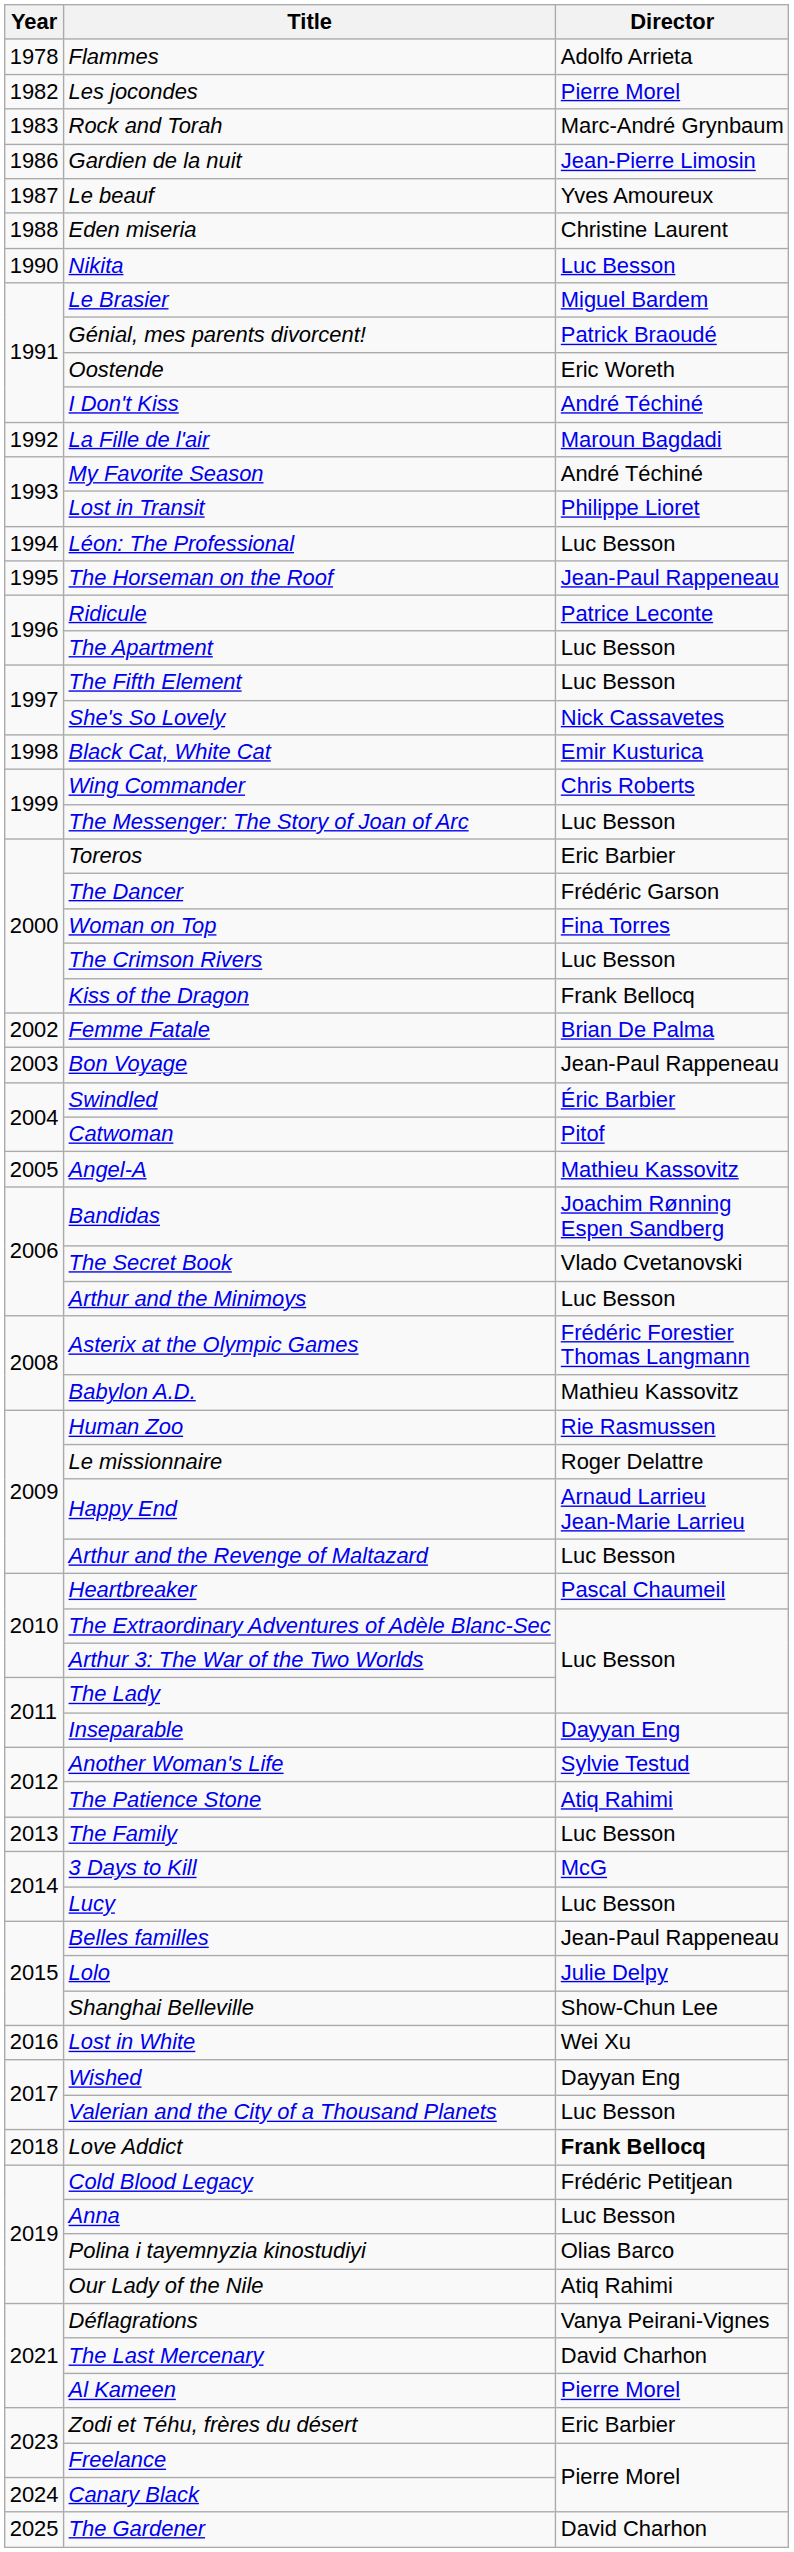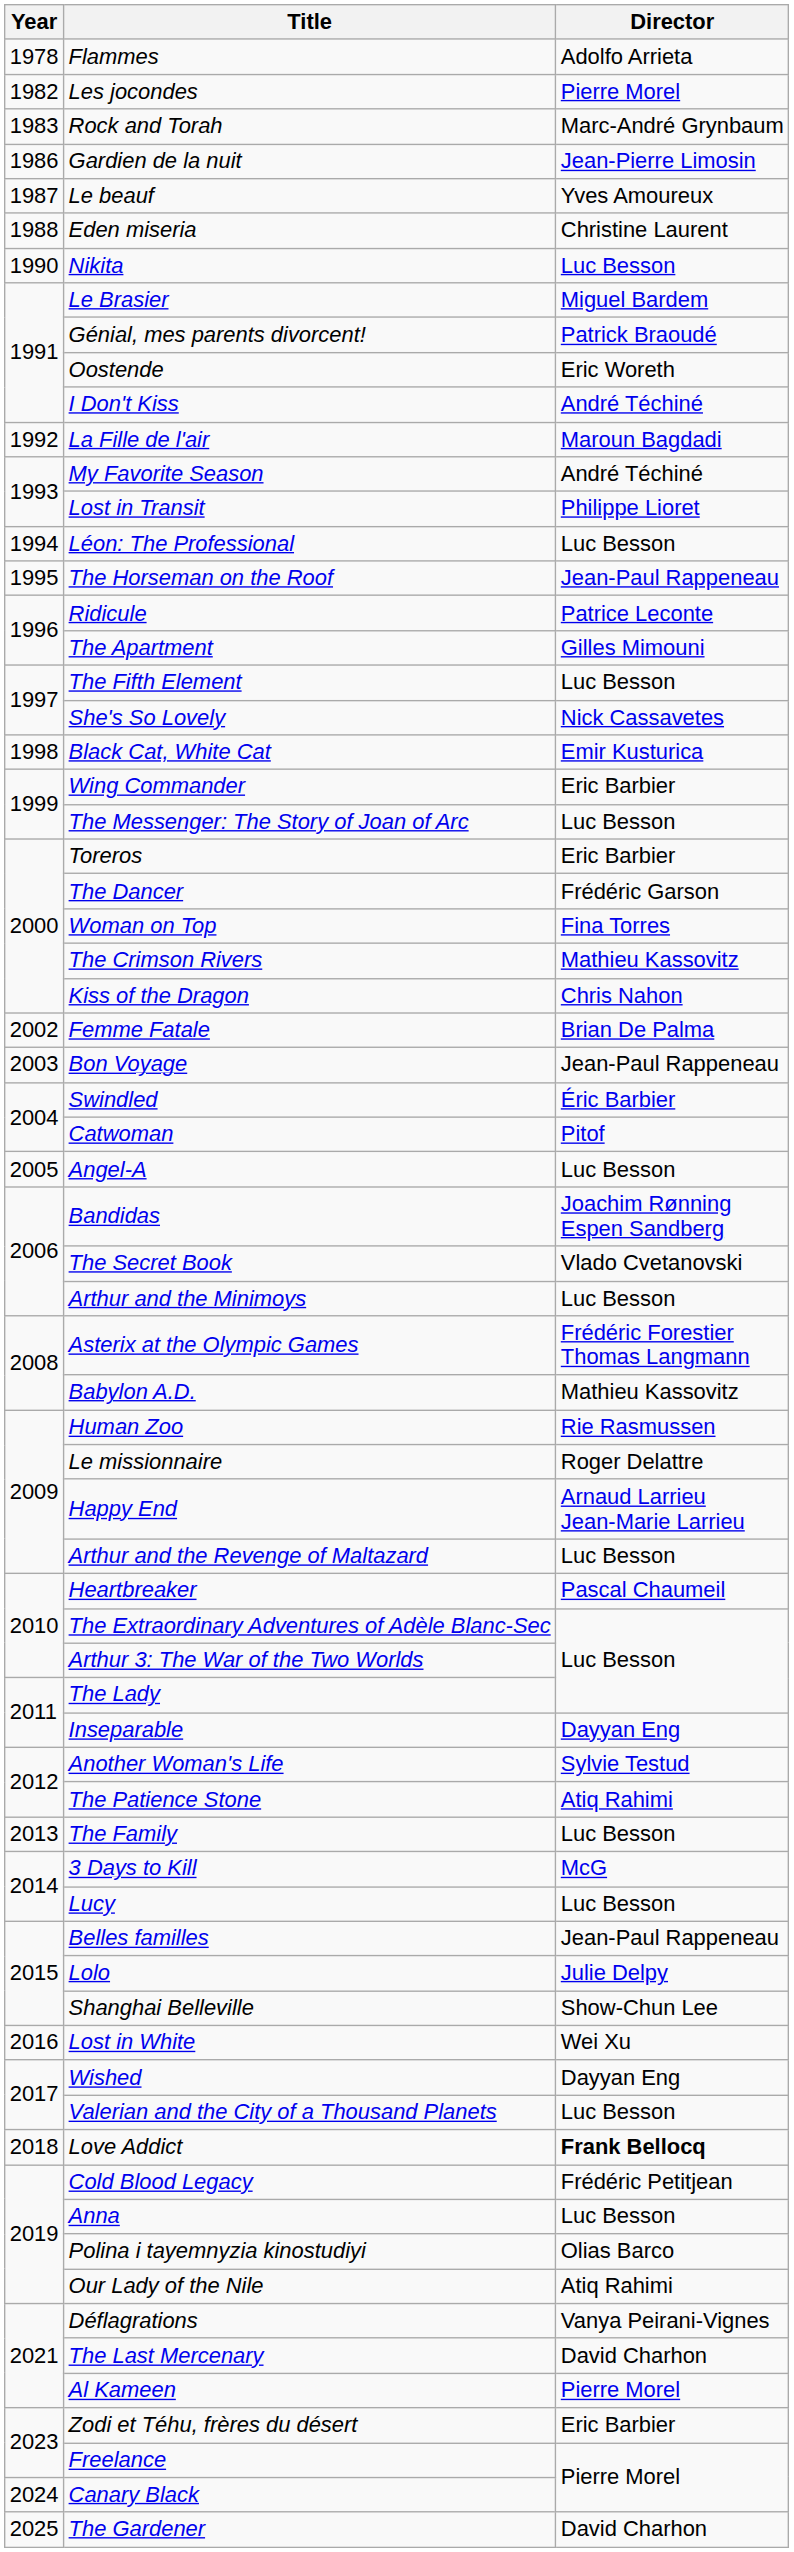 <table class="wikitable">
 <tr>
 <th>Year</th>
 <th>Title</th>
 <th>Director</th>
 </tr>
 <tr>
 <td>1978</td>
 <td><em>Flammes</em></td>
 <td>Adolfo Arrieta</td>
 </tr>
 <tr>
 <td>1982</td>
 <td><em>Les jocondes</em></td>
 <td><a href='#'>Pierre Morel</a></td>
 </tr>
 <tr>
 <td>1983</td>
 <td><em>Rock and Torah</em></td>
 <td>Marc-André Grynbaum</td>
 </tr>
 <tr>
 <td>1986</td>
 <td><em>Gardien de la nuit</em></td>
 <td><a href='#'>Jean-Pierre Limosin</a></td>
 </tr>
 <tr>
 <td>1987</td>
 <td><em>Le beauf</em></td>
 <td>Yves Amoureux</td>
 </tr>
 <tr>
 <td>1988</td>
 <td><em>Eden miseria</em></td>
 <td>Christine Laurent</td>
 </tr>
 <tr>
 <td>1990</td>
 <td><em><a href='#'>Nikita</a></em></td>
 <td><a href='#'>Luc Besson</a></td>
 </tr>
 <tr>
 <td rowspan=4>1991</td>
 <td><em><a href='#'>Le Brasier</a></em></td>
 <td><a href='#'>Miguel Bardem</a></td>
 </tr>
 <tr>
 <td><em>Génial, mes parents divorcent!</em></td>
 <td><a href='#'>Patrick Braoudé</a></td>
 </tr>
 <tr>
 <td><em>Oostende</em></td>
 <td>Eric Woreth</td>
 </tr>
 <tr>
 <td><em><a href='#'>I Don't Kiss</a></em></td>
 <td><a href='#'>André Téchiné</a></td>
 </tr>
 <tr>
 <td>1992</td>
 <td><em><a href='#'>La Fille de l'air</a></em></td>
 <td><a href='#'>Maroun Bagdadi</a></td>
 </tr>
 <tr>
 <td rowspan=2>1993</td>
 <td><em><a href='#'>My Favorite Season</a></em></td>
 <td>André Téchiné</td>
 </tr>
 <tr>
 <td><em><a href='#'>Lost in Transit</a></em></td>
 <td><a href='#'>Philippe Lioret</a></td>
 </tr>
 <tr>
 <td>1994</td>
 <td><em><a href='#'>Léon: The Professional</a></em></td>
 <td>Luc Besson</td>
 </tr>
 <tr>
 <td>1995</td>
 <td><em><a href='#'>The Horseman on the Roof</a></em></td>
 <td><a href='#'>Jean-Paul Rappeneau</a></td>
 </tr>
 <tr>
 <td rowspan=2>1996</td>
 <td><em><a href='#'>Ridicule</a></em></td>
 <td><a href='#'>Patrice Leconte</a></td>
 </tr>
 <tr>
 <td><em><a href='#'>The Apartment</a></em></td>
-<td>Luc Besson</td>
+<td><a href='#'>Gilles Mimouni</a></td>
 </tr>
 <tr>
 <td rowspan=2>1997</td>
 <td><em><a href='#'>The Fifth Element</a></em></td>
 <td>Luc Besson</td>
 </tr>
 <tr>
 <td><em><a href='#'>She's So Lovely</a></em></td>
 <td><a href='#'>Nick Cassavetes</a></td>
 </tr>
 <tr>
 <td>1998</td>
 <td><em><a href='#'>Black Cat, White Cat</a></em></td>
 <td><a href='#'>Emir Kusturica</a></td>
 </tr>
 <tr>
 <td rowspan=2>1999</td>
 <td><em><a href='#'>Wing Commander</a></em></td>
-<td><a href='#'>Chris Roberts</a></td>
+<td>Eric Barbier</td>
 </tr>
 <tr>
 <td><em><a href='#'>The Messenger: The Story of Joan of Arc</a></em></td>
 <td>Luc Besson</td>
 </tr>
 <tr>
 <td rowspan=5>2000</td>
 <td><em>Toreros</em></td>
 <td>Eric Barbier</td>
 </tr>
 <tr>
 <td><em><a href='#'>The Dancer</a></em></td>
 <td>Frédéric Garson</td>
 </tr>
 <tr>
 <td><em><a href='#'>Woman on Top</a></em></td>
 <td><a href='#'>Fina Torres</a></td>
 </tr>
 <tr>
 <td><em><a href='#'>The Crimson Rivers</a></em></td>
-<td>Luc Besson</td>
+<td><a href='#'>Mathieu Kassovitz</a></td>
 </tr>
 <tr>
 <td><em><a href='#'>Kiss of the Dragon</a></em></td>
-<td>Frank Bellocq</td>
+<td><a href='#'>Chris Nahon</a></td>
 </tr>
 <tr>
 <td>2002</td>
 <td><em><a href='#'>Femme Fatale</a></em></td>
 <td><a href='#'>Brian De Palma</a></td>
 </tr>
 <tr>
 <td>2003</td>
 <td><em><a href='#'>Bon Voyage</a></em></td>
 <td>Jean-Paul Rappeneau</td>
 </tr>
 <tr>
 <td rowspan=2>2004</td>
 <td><em><a href='#'>Swindled</a></em></td>
 <td><a href='#'>Éric Barbier</a></td>
 </tr>
 <tr>
 <td><em><a href='#'>Catwoman</a></em></td>
 <td><a href='#'>Pitof</a></td>
 </tr>
 <tr>
 <td>2005</td>
 <td><em><a href='#'>Angel-A</a></em></td>
-<td><a href='#'>Mathieu Kassovitz</a></td>
+<td>Luc Besson</td>
 </tr>
 <tr>
 <td rowspan=3>2006</td>
 <td><em><a href='#'>Bandidas</a></em></td>
 <td><a href='#'>Joachim Rønning</a><br><a href='#'>Espen Sandberg</a></td>
 </tr>
 <tr>
 <td><em><a href='#'>The Secret Book</a></em></td>
 <td>Vlado Cvetanovski</td>
 </tr>
 <tr>
 <td><em><a href='#'>Arthur and the Minimoys</a></em></td>
 <td>Luc Besson</td>
 </tr>
 <tr>
 <td rowspan=2>2008</td>
 <td><em><a href='#'>Asterix at the Olympic Games</a></em></td>
 <td><a href='#'>Frédéric Forestier</a><br><a href='#'>Thomas Langmann</a></td>
 </tr>
 <tr>
 <td><em><a href='#'>Babylon A.D.</a></em></td>
 <td>Mathieu Kassovitz</td>
 </tr>
 <tr>
 <td rowspan=4>2009</td>
 <td><em><a href='#'>Human Zoo</a></em></td>
 <td><a href='#'>Rie Rasmussen</a></td>
 </tr>
 <tr>
 <td><em>Le missionnaire</em></td>
 <td>Roger Delattre</td>
 </tr>
 <tr>
 <td><em><a href='#'>Happy End</a></em></td>
 <td><a href='#'>Arnaud Larrieu</a><br><a href='#'>Jean-Marie Larrieu</a></td>
 </tr>
 <tr>
 <td><em><a href='#'>Arthur and the Revenge of Maltazard</a></em></td>
 <td>Luc Besson</td>
 </tr>
 <tr>
 <td rowspan=3>2010</td>
 <td><em><a href='#'>Heartbreaker</a></em></td>
 <td><a href='#'>Pascal Chaumeil</a></td>
 </tr>
 <tr>
 <td><em><a href='#'>The Extraordinary Adventures of Adèle Blanc-Sec</a></em></td>
 <td rowspan=3>Luc Besson</td>
 </tr>
 <tr>
 <td><em><a href='#'>Arthur 3: The War of the Two Worlds</a></em></td>
 </tr>
 <tr>
 <td rowspan=2>2011</td>
 <td><em><a href='#'>The Lady</a></em></td>
 </tr>
 <tr>
 <td><em><a href='#'>Inseparable</a></em></td>
 <td><a href='#'>Dayyan Eng</a></td>
 </tr>
 <tr>
 <td rowspan=2>2012</td>
 <td><em><a href='#'>Another Woman's Life</a></em></td>
 <td><a href='#'>Sylvie Testud</a></td>
 </tr>
 <tr>
 <td><em><a href='#'>The Patience Stone</a></em></td>
 <td><a href='#'>Atiq Rahimi</a></td>
 </tr>
 <tr>
 <td>2013</td>
 <td><em><a href='#'>The Family</a></em></td>
 <td>Luc Besson</td>
 </tr>
 <tr>
 <td rowspan=2>2014</td>
 <td><em><a href='#'>3 Days to Kill</a></em></td>
 <td><a href='#'>McG</a></td>
 </tr>
 <tr>
 <td><em><a href='#'>Lucy</a></em></td>
 <td>Luc Besson</td>
 </tr>
 <tr>
 <td rowspan=3>2015</td>
 <td><em><a href='#'>Belles familles</a></em></td>
 <td>Jean-Paul Rappeneau</td>
 </tr>
 <tr>
 <td><em><a href='#'>Lolo</a></em></td>
 <td><a href='#'>Julie Delpy</a></td>
 </tr>
 <tr>
 <td><em>Shanghai Belleville</em></td>
 <td>Show-Chun Lee</td>
 </tr>
 <tr>
 <td>2016</td>
 <td><em><a href='#'>Lost in White</a></em></td>
 <td>Wei Xu</td>
 </tr>
 <tr>
 <td rowspan=2>2017</td>
 <td><em><a href='#'>Wished</a></em></td>
 <td>Dayyan Eng</td>
 </tr>
 <tr>
 <td><em><a href='#'>Valerian and the City of a Thousand Planets</a></em></td>
 <td>Luc Besson</td>
 </tr>
 <tr>
 <td>2018</td>
 <td><em>Love Addict</em></td>
 <td><strong>Frank Bellocq</strong></td>
 </tr>
 <tr>
 <td rowspan=4>2019</td>
 <td><em><a href='#'>Cold Blood Legacy</a></em></td>
 <td>Frédéric Petitjean</td>
 </tr>
 <tr>
 <td><em><a href='#'>Anna</a></em></td>
 <td>Luc Besson</td>
 </tr>
 <tr>
 <td><em>Polina i tayemnyzia kinostudiyi</em></td>
 <td>Olias Barco</td>
 </tr>
 <tr>
 <td><em>Our Lady of the Nile</em></td>
 <td>Atiq Rahimi</td>
 </tr>
 <tr>
 <td rowspan=3>2021</td>
 <td><em>Déflagrations</em></td>
 <td>Vanya Peirani-Vignes</td>
 </tr>
 <tr>
 <td><em><a href='#'>The Last Mercenary</a></em></td>
 <td>David Charhon</td>
 </tr>
 <tr>
 <td><em><a href='#'>Al Kameen</a></em></td>
 <td><a href='#'>Pierre Morel</a></td>
 </tr>
 <tr>
 <td rowspan=2>2023</td>
 <td><em>Zodi et Téhu, frères du désert</em></td>
 <td>Eric Barbier</td>
 </tr>
 <tr>
 <td><em><a href='#'>Freelance</a></em></td>
 <td rowspan=2>Pierre Morel</td>
 </tr>
 <tr>
 <td>2024</td>
 <td><em><a href='#'>Canary Black</a></em></td>
 </tr>
 <tr>
 <td>2025</td>
 <td><em><a href='#'>The Gardener</a></em></td>
 <td>David Charhon</td>
 </tr>
 </table>
